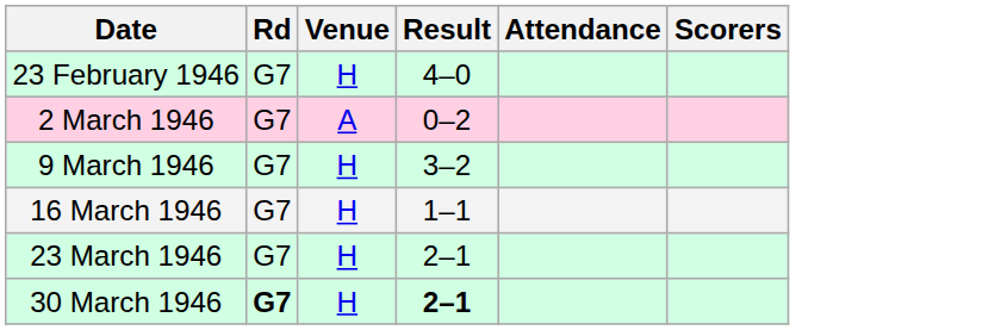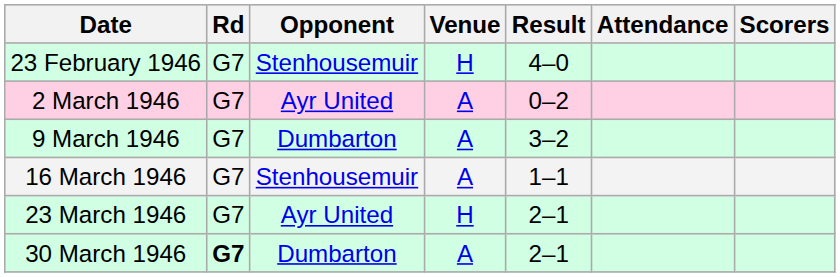 <table class="wikitable sortable" style="font-size:95%; text-align:center">
 <tr>
 <th>Date</th>
 <th>Rd</th>
+<th>Opponent</th>
 <th>Venue</th>
 <th>Result</th>
 <th>Attendance</th>
 <th>Scorers</th>
 </tr>
 <tr bgcolor = "#d0ffe3">
 <td>23 February 1946</td>
 <td>G7</td>
+<td><a href='#'>Stenhousemuir</a></td>
 <td><a href='#'>H</a></td>
 <td>4–0</td>
 <td></td>
 <td></td>
 </tr>
 <tr bgcolor = "#ffd0e3">
 <td>2 March 1946</td>
 <td>G7</td>
+<td><a href='#'>Ayr United</a></td>
 <td><a href='#'>A</a></td>
 <td>0–2</td>
 <td></td>
 <td></td>
 </tr>
 <tr bgcolor = "#d0ffe3">
 <td>9 March 1946</td>
 <td>G7</td>
-<td><a href='#'>H</a></td>
+<td><a href='#'>Dumbarton</a></td>
+<td><a href='#'>A</a></td>
 <td>3–2</td>
 <td></td>
 <td></td>
 </tr>
 <tr bgcolor = "#f3f3f3">
 <td>16 March 1946</td>
 <td>G7</td>
-<td><a href='#'>H</a></td>
+<td><a href='#'>Stenhousemuir</a></td>
+<td><a href='#'>A</a></td>
 <td>1–1</td>
 <td></td>
 <td></td>
 </tr>
 <tr bgcolor = "#d0ffe3">
 <td>23 March 1946</td>
 <td>G7</td>
+<td><a href='#'>Ayr United</a></td>
 <td><a href='#'>H</a></td>
 <td>2–1</td>
 <td></td>
 <td></td>
 </tr>
 <tr bgcolor = "#d0ffe3">
 <td>30 March 1946</td>
 <td><strong>G7</strong></td>
-<td><a href='#'>H</a></td>
-<td><strong>2–1</strong></td>
+<td><a href='#'>Dumbarton</a></td>
+<td><a href='#'>A</a></td>
+<td>2–1</td>
 <td></td>
 <td></td>
 </tr>
 </table>
